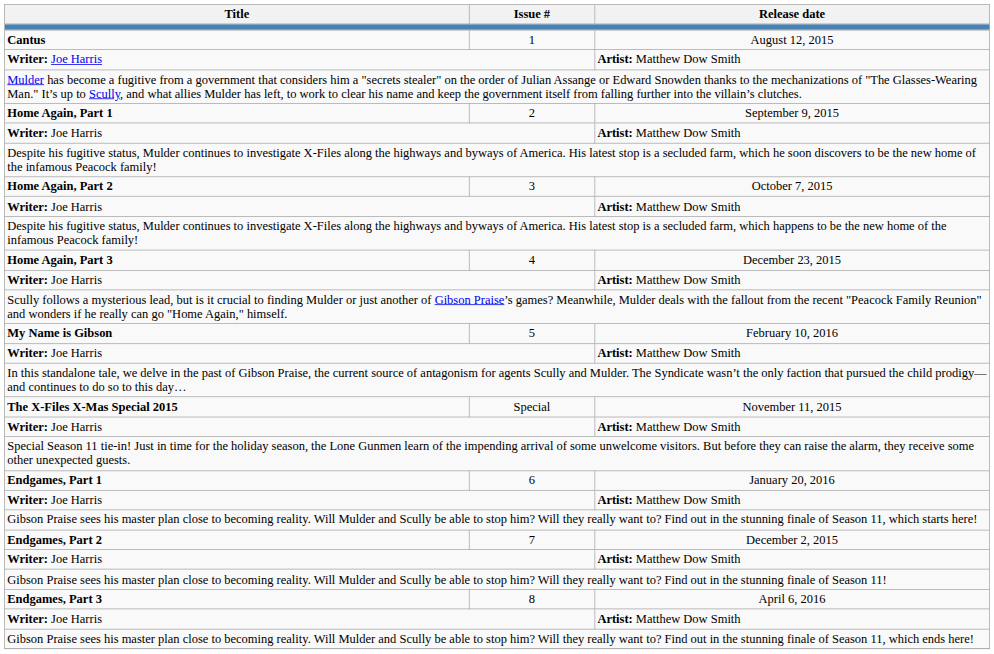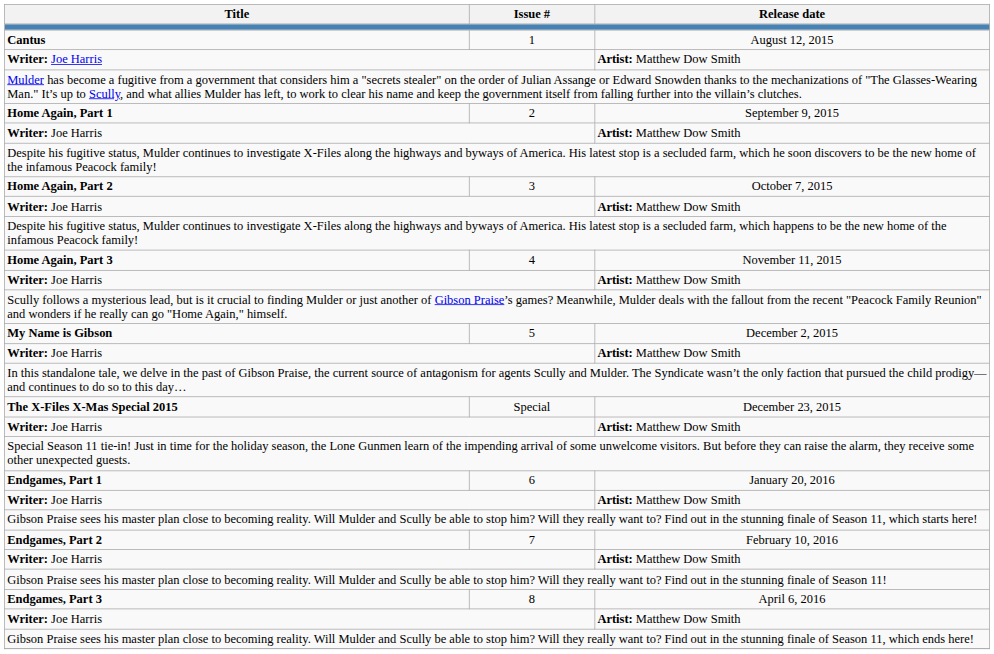 <table class="wikitable" style="width:100%;">
 <tr>
 <th>Title</th>
 <th>Issue #</th>
 <th>Release date</th>
 </tr>
 <tr>
 <td colspan="6" style="background:#4682b4;"></td>
 </tr>
 <tr>
 <td><strong>Cantus</strong></td>
 <td style="text-align:center;">1</td>
 <td style="text-align:center;">August 12, 2015</td>
 </tr>
 <tr>
 <td colspan="2"><strong>Writer:</strong> <a href='#'>Joe Harris</a></td>
 <td><strong>Artist:</strong> Matthew Dow Smith</td>
 </tr>
 <tr>
 <td colspan="6"><a href='#'>Mulder</a> has become a fugitive from a government that considers him a "secrets stealer" on the order of Julian Assange or Edward Snowden thanks to the mechanizations of "The Glasses-Wearing Man." It’s up to <a href='#'>Scully</a>, and what allies Mulder has left, to work to clear his name and keep the government itself from falling further into the villain’s clutches.</td>
 </tr>
 <tr>
 <td><strong>Home Again, Part 1</strong></td>
 <td style="text-align:center;">2</td>
 <td style="text-align:center;">September 9, 2015</td>
 </tr>
 <tr>
 <td colspan="2"><strong>Writer:</strong> Joe Harris</td>
 <td><strong>Artist:</strong> Matthew Dow Smith</td>
 </tr>
 <tr>
 <td colspan="6">Despite his fugitive status, Mulder continues to investigate X-Files along the highways and byways of America. His latest stop is a secluded farm, which he soon discovers to be the new home of the infamous Peacock family!</td>
 </tr>
 <tr>
 <td><strong>Home Again, Part 2</strong></td>
 <td style="text-align:center;">3</td>
 <td style="text-align:center;">October 7, 2015</td>
 </tr>
 <tr>
 <td colspan="2"><strong>Writer:</strong> Joe Harris</td>
 <td><strong>Artist:</strong> Matthew Dow Smith</td>
 </tr>
 <tr>
 <td colspan="6">Despite his fugitive status, Mulder continues to investigate X-Files along the highways and byways of America. His latest stop is a secluded farm, which happens to be the new home of the infamous Peacock family!</td>
 </tr>
 <tr>
 <td><strong>Home Again, Part 3</strong></td>
 <td style="text-align:center;">4</td>
-<td style="text-align:center;">December 23, 2015</td>
+<td style="text-align:center;">November 11, 2015</td>
 </tr>
 <tr>
 <td colspan="2"><strong>Writer:</strong> Joe Harris</td>
 <td><strong>Artist:</strong> Matthew Dow Smith</td>
 </tr>
 <tr>
 <td colspan="6">Scully follows a mysterious lead, but is it crucial to finding Mulder or just another of <a href='#'>Gibson Praise</a>’s games? Meanwhile, Mulder deals with the fallout from the recent "Peacock Family Reunion" and wonders if he really can go "Home Again," himself.</td>
 </tr>
 <tr>
 <td><strong>My Name is Gibson</strong></td>
 <td style="text-align:center;">5</td>
-<td style="text-align:center;">February 10, 2016</td>
+<td style="text-align:center;">December 2, 2015</td>
 </tr>
 <tr>
 <td colspan="2"><strong>Writer:</strong> Joe Harris</td>
 <td><strong>Artist:</strong> Matthew Dow Smith</td>
 </tr>
 <tr>
 <td colspan="6">In this standalone tale, we delve in the past of Gibson Praise, the current source of antagonism for agents Scully and Mulder. The Syndicate wasn’t the only faction that pursued the child prodigy—and continues to do so to this day…</td>
 </tr>
 <tr>
 <td><strong>The X-Files X-Mas Special 2015</strong></td>
 <td style="text-align:center;">Special</td>
-<td style="text-align:center;">November 11, 2015</td>
+<td style="text-align:center;">December 23, 2015</td>
 </tr>
 <tr>
 <td colspan="2"><strong>Writer:</strong> Joe Harris</td>
 <td><strong>Artist:</strong> Matthew Dow Smith</td>
 </tr>
 <tr>
 <td colspan="6">Special Season 11 tie-in! Just in time for the holiday season, the Lone Gunmen learn of the impending arrival of some unwelcome visitors. But before they can raise the alarm, they receive some other unexpected guests.</td>
 </tr>
 <tr>
 <td><strong>Endgames, Part 1</strong></td>
 <td style="text-align:center;">6</td>
 <td style="text-align:center;">January 20, 2016</td>
 </tr>
 <tr>
 <td colspan="2"><strong>Writer:</strong> Joe Harris</td>
 <td><strong>Artist:</strong> Matthew Dow Smith</td>
 </tr>
 <tr>
 <td colspan="6">Gibson Praise sees his master plan close to becoming reality. Will Mulder and Scully be able to stop him? Will they really want to? Find out in the stunning finale of Season 11, which starts here!</td>
 </tr>
 <tr>
 <td><strong>Endgames, Part 2</strong></td>
 <td style="text-align:center;">7</td>
-<td style="text-align:center;">December 2, 2015</td>
+<td style="text-align:center;">February 10, 2016</td>
 </tr>
 <tr>
 <td colspan="2"><strong>Writer:</strong> Joe Harris</td>
 <td><strong>Artist:</strong> Matthew Dow Smith</td>
 </tr>
 <tr>
 <td colspan="6">Gibson Praise sees his master plan close to becoming reality. Will Mulder and Scully be able to stop him? Will they really want to? Find out in the stunning finale of Season 11!</td>
 </tr>
 <tr>
 <td><strong>Endgames, Part 3</strong></td>
 <td style="text-align:center;">8</td>
 <td style="text-align:center;">April 6, 2016</td>
 </tr>
 <tr>
 <td colspan="2"><strong>Writer:</strong> Joe Harris</td>
 <td><strong>Artist:</strong> Matthew Dow Smith</td>
 </tr>
 <tr>
 <td colspan="6">Gibson Praise sees his master plan close to becoming reality. Will Mulder and Scully be able to stop him? Will they really want to? Find out in the stunning finale of Season 11, which ends here!</td>
 </tr>
 <tr>
 </tr>
 </table>
